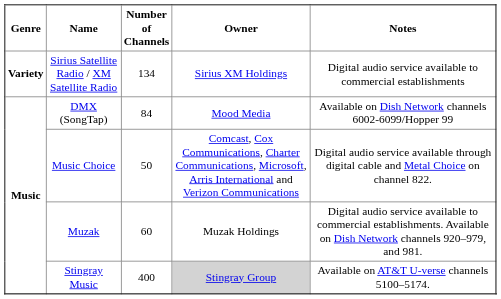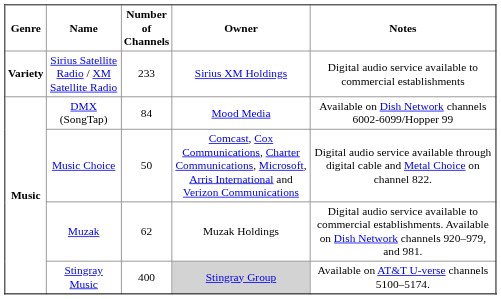 <table class="toccolours sortable" border="2" cellpadding="3" style="border-collapse:collapse; font-size:90%; text-align:center; width:100%;">
 <tr>
 <th style="width:6%;">Genre</th>
 <th style="width:16%;">Name</th>
 <th style="width:6%;">Number of Channels</th>
 <th style="width:30%;">Owner</th>
 <th style="width:42%;">Notes</th>
 </tr>
 <tr>
 <th>Variety</th>
 <td><a href='#'>Sirius Satellite Radio</a> / <a href='#'>XM Satellite Radio</a></td>
-<td>134</td>
+<td>233</td>
 <td><a href='#'>Sirius XM Holdings</a></td>
 <td>Digital audio service available to commercial establishments</td>
 </tr>
 <tr>
 <th rowspan="4">Music</th>
 <td><a href='#'>DMX</a> (SongTap)</td>
 <td>84</td>
 <td><a href='#'>Mood Media</a></td>
 <td>Available on <a href='#'>Dish Network</a> channels 6002-6099/Hopper 99</td>
 </tr>
 <tr>
 <td><a href='#'>Music Choice</a></td>
 <td>50</td>
 <td><a href='#'>Comcast</a>, <a href='#'>Cox Communications</a>, <a href='#'>Charter Communications</a>, <a href='#'>Microsoft</a>, <a href='#'>Arris International</a> and <a href='#'>Verizon Communications</a></td>
 <td>Digital audio service available through digital cable and <a href='#'>Metal Choice</a> on channel 822.</td>
 </tr>
 <tr>
 <td><a href='#'>Muzak</a></td>
-<td>60</td>
+<td>62</td>
 <td>Muzak Holdings</td>
 <td>Digital audio service available to commercial establishments. Available on <a href='#'>Dish Network</a> channels 920–979, and 981.</td>
 </tr>
 <tr>
 <td><a href='#'>Stingray Music</a></td>
 <td>400</td>
 <td style="background: lightgrey;"><a href='#'>Stingray Group</a></td>
 <td>Available on <a href='#'>AT&T U-verse</a> channels 5100–5174.</td>
 </tr>
 </table>
